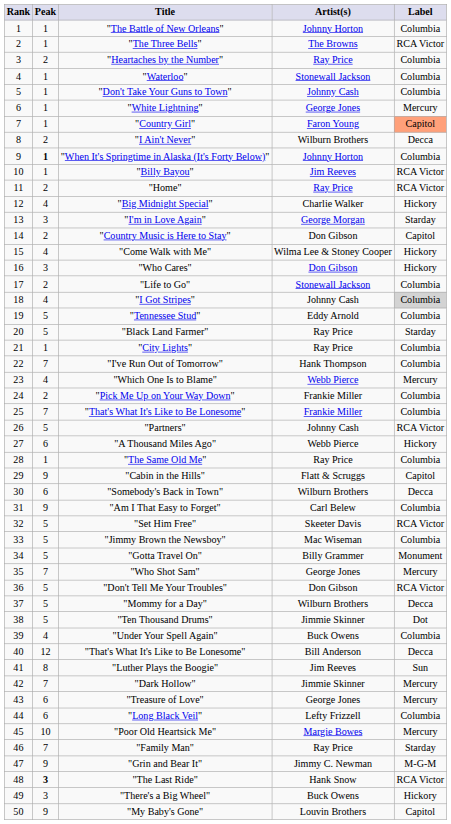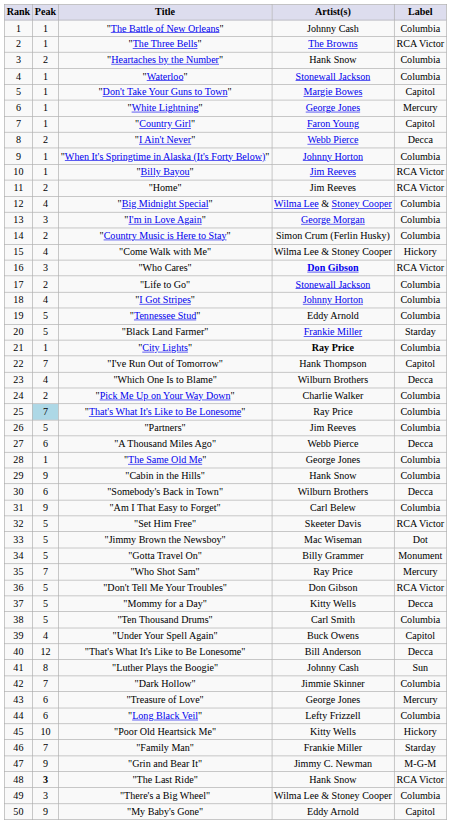 <table class="wikitable sortable" style="text-align: center">
 <tr>
 <th scope="col" style="background:#dde;">Rank</th>
 <th scope="col" style="background:#dde;">Peak</th>
 <th scope="col" style="background:#dde;">Title</th>
 <th scope="col" style="background:#dde;">Artist(s)</th>
 <th scope="col" style="background:#dde;">Label</th>
 </tr>
 <tr>
 <td>1</td>
 <td>1</td>
 <td>"<a href='#'>The Battle of New Orleans</a>"</td>
-<td><a href='#'>Johnny Horton</a></td>
+<td>Johnny Cash</td>
 <td>Columbia</td>
 </tr>
 <tr>
 <td>2</td>
 <td>1</td>
 <td>"<a href='#'>The Three Bells</a>"</td>
 <td><a href='#'>The Browns</a></td>
 <td>RCA Victor</td>
 </tr>
 <tr>
 <td>3</td>
 <td>2</td>
 <td>"<a href='#'>Heartaches by the Number</a>"</td>
-<td><a href='#'>Ray Price</a></td>
+<td>Hank Snow</td>
 <td>Columbia</td>
 </tr>
 <tr>
 <td>4</td>
 <td>1</td>
 <td>"<a href='#'>Waterloo</a>"</td>
 <td><a href='#'>Stonewall Jackson</a></td>
 <td>Columbia</td>
 </tr>
 <tr>
 <td>5</td>
 <td>1</td>
 <td>"<a href='#'>Don't Take Your Guns to Town</a>"</td>
-<td><a href='#'>Johnny Cash</a></td>
-<td>Columbia</td>
+<td><a href='#'>Margie Bowes</a></td>
+<td>Capitol</td>
 </tr>
 <tr>
 <td>6</td>
 <td>1</td>
 <td>"<a href='#'>White Lightning</a>"</td>
 <td><a href='#'>George Jones</a></td>
 <td>Mercury</td>
 </tr>
 <tr>
 <td>7</td>
 <td>1</td>
 <td>"<a href='#'>Country Girl</a>"</td>
 <td><a href='#'>Faron Young</a></td>
-<td style="background: lightsalmon;">Capitol</td>
+<td>Capitol</td>
 </tr>
 <tr>
 <td>8</td>
 <td>2</td>
 <td>"<a href='#'>I Ain't Never</a>"</td>
-<td>Wilburn Brothers</td>
+<td><a href='#'>Webb Pierce</a></td>
 <td>Decca</td>
 </tr>
 <tr>
 <td>9</td>
-<td><strong>1</strong></td>
+<td>1</td>
 <td>"<a href='#'>When It's Springtime in Alaska (It's Forty Below)</a>"</td>
 <td><a href='#'>Johnny Horton</a></td>
 <td>Columbia</td>
 </tr>
 <tr>
 <td>10</td>
 <td>1</td>
 <td>"<a href='#'>Billy Bayou</a>"</td>
 <td><a href='#'>Jim Reeves</a></td>
 <td>RCA Victor</td>
 </tr>
 <tr>
 <td>11</td>
 <td>2</td>
 <td>"Home"</td>
-<td><a href='#'>Ray Price</a></td>
+<td>Jim Reeves</td>
 <td>RCA Victor</td>
 </tr>
 <tr>
 <td>12</td>
 <td>4</td>
 <td>"<a href='#'>Big Midnight Special</a>"</td>
-<td>Charlie Walker</td>
-<td>Hickory</td>
+<td><a href='#'>Wilma Lee</a> & <a href='#'>Stoney Cooper</a></td>
+<td>Columbia</td>
 </tr>
 <tr>
 <td>13</td>
 <td>3</td>
 <td>"<a href='#'>I'm in Love Again</a>"</td>
 <td><a href='#'>George Morgan</a></td>
-<td>Starday</td>
+<td>Columbia</td>
 </tr>
 <tr>
 <td>14</td>
 <td>2</td>
 <td>"<a href='#'>Country Music is Here to Stay</a>"</td>
-<td>Don Gibson</td>
-<td>Capitol</td>
+<td>Simon Crum (Ferlin Husky)</td>
+<td>Columbia</td>
 </tr>
 <tr>
 <td>15</td>
 <td>4</td>
 <td>"Come Walk with Me"</td>
 <td>Wilma Lee & Stoney Cooper</td>
 <td>Hickory</td>
 </tr>
 <tr>
 <td>16</td>
 <td>3</td>
 <td>"Who Cares"</td>
-<td><a href='#'>Don Gibson</a></td>
-<td>Hickory</td>
+<td><strong><a href='#'>Don Gibson</a></strong></td>
+<td>RCA Victor</td>
 </tr>
 <tr>
 <td>17</td>
 <td>2</td>
 <td>"Life to Go"</td>
 <td><a href='#'>Stonewall Jackson</a></td>
 <td>Columbia</td>
 </tr>
 <tr>
 <td>18</td>
 <td>4</td>
 <td>"<a href='#'>I Got Stripes</a>"</td>
-<td>Johnny Cash</td>
-<td style="background: lightgrey;">Columbia</td>
+<td><a href='#'>Johnny Horton</a></td>
+<td>Columbia</td>
 </tr>
 <tr>
 <td>19</td>
 <td>5</td>
 <td>"<a href='#'>Tennessee Stud</a>"</td>
 <td>Eddy Arnold</td>
 <td>Columbia</td>
 </tr>
 <tr>
 <td>20</td>
 <td>5</td>
 <td>"Black Land Farmer"</td>
-<td>Ray Price</td>
+<td><a href='#'>Frankie Miller</a></td>
 <td>Starday</td>
 </tr>
 <tr>
 <td>21</td>
 <td>1</td>
 <td>"<a href='#'>City Lights</a>"</td>
-<td>Ray Price</td>
+<td><strong>Ray Price</strong></td>
 <td>Columbia</td>
 </tr>
 <tr>
 <td>22</td>
 <td>7</td>
 <td>"I've Run Out of Tomorrow"</td>
 <td>Hank Thompson</td>
-<td>Columbia</td>
+<td>Capitol</td>
 </tr>
 <tr>
 <td>23</td>
 <td>4</td>
 <td>"Which One Is to Blame"</td>
-<td><a href='#'>Webb Pierce</a></td>
-<td>Mercury</td>
+<td>Wilburn Brothers</td>
+<td>Decca</td>
 </tr>
 <tr>
 <td>24</td>
 <td>2</td>
 <td>"<a href='#'>Pick Me Up on Your Way Down</a>"</td>
-<td>Frankie Miller</td>
+<td>Charlie Walker</td>
 <td>Columbia</td>
 </tr>
 <tr>
 <td>25</td>
-<td>7</td>
+<td style="background: lightblue;">7</td>
 <td>"<a href='#'>That's What It's Like to Be Lonesome</a>"</td>
-<td><a href='#'>Frankie Miller</a></td>
+<td>Ray Price</td>
 <td>Columbia</td>
 </tr>
 <tr>
 <td>26</td>
 <td>5</td>
 <td>"Partners"</td>
-<td>Johnny Cash</td>
-<td>RCA Victor</td>
+<td>Jim Reeves</td>
+<td>Columbia</td>
 </tr>
 <tr>
 <td>27</td>
 <td>6</td>
 <td>"A Thousand Miles Ago"</td>
 <td>Webb Pierce</td>
-<td>Hickory</td>
+<td>Decca</td>
 </tr>
 <tr>
 <td>28</td>
 <td>1</td>
 <td>"<a href='#'>The Same Old Me</a>"</td>
-<td>Ray Price</td>
+<td>George Jones</td>
 <td>Columbia</td>
 </tr>
 <tr>
 <td>29</td>
 <td>9</td>
 <td>"Cabin in the Hills"</td>
-<td>Flatt & Scruggs</td>
-<td>Capitol</td>
+<td>Hank Snow</td>
+<td>Columbia</td>
 </tr>
 <tr>
 <td>30</td>
 <td>6</td>
 <td>"Somebody's Back in Town"</td>
 <td>Wilburn Brothers</td>
 <td>Decca</td>
 </tr>
 <tr>
 <td>31</td>
 <td>9</td>
 <td>"Am I That Easy to Forget"</td>
 <td>Carl Belew</td>
 <td>Columbia</td>
 </tr>
 <tr>
 <td>32</td>
 <td>5</td>
 <td>"Set Him Free"</td>
 <td>Skeeter Davis</td>
 <td>RCA Victor</td>
 </tr>
 <tr>
 <td>33</td>
 <td>5</td>
 <td>"Jimmy Brown the Newsboy"</td>
 <td>Mac Wiseman</td>
-<td>Columbia</td>
+<td>Dot</td>
 </tr>
 <tr>
 <td>34</td>
 <td>5</td>
 <td>"Gotta Travel On"</td>
 <td>Billy Grammer</td>
 <td>Monument</td>
 </tr>
 <tr>
 <td>35</td>
 <td>7</td>
 <td>"Who Shot Sam"</td>
-<td>George Jones</td>
+<td>Ray Price</td>
 <td>Mercury</td>
 </tr>
 <tr>
 <td>36</td>
 <td>5</td>
 <td>"Don't Tell Me Your Troubles"</td>
 <td>Don Gibson</td>
 <td>RCA Victor</td>
 </tr>
 <tr>
 <td>37</td>
 <td>5</td>
 <td>"Mommy for a Day"</td>
-<td>Wilburn Brothers</td>
+<td>Kitty Wells</td>
 <td>Decca</td>
 </tr>
 <tr>
 <td>38</td>
 <td>5</td>
 <td>"Ten Thousand Drums"</td>
-<td>Jimmie Skinner</td>
-<td>Dot</td>
+<td>Carl Smith</td>
+<td>Columbia</td>
 </tr>
 <tr>
 <td>39</td>
 <td>4</td>
 <td>"Under Your Spell Again"</td>
 <td>Buck Owens</td>
-<td>Columbia</td>
+<td>Capitol</td>
 </tr>
 <tr>
 <td>40</td>
 <td>12</td>
 <td>"That's What It's Like to Be Lonesome"</td>
 <td>Bill Anderson</td>
 <td>Decca</td>
 </tr>
 <tr>
 <td>41</td>
 <td>8</td>
 <td>"Luther Plays the Boogie"</td>
-<td>Jim Reeves</td>
+<td>Johnny Cash</td>
 <td>Sun</td>
 </tr>
 <tr>
 <td>42</td>
 <td>7</td>
 <td>"Dark Hollow"</td>
 <td>Jimmie Skinner</td>
-<td>Mercury</td>
+<td>Columbia</td>
 </tr>
 <tr>
 <td>43</td>
 <td>6</td>
 <td>"Treasure of Love"</td>
 <td>George Jones</td>
 <td>Mercury</td>
 </tr>
 <tr>
 <td>44</td>
 <td>6</td>
 <td>"<a href='#'>Long Black Veil</a>"</td>
 <td>Lefty Frizzell</td>
 <td>Columbia</td>
 </tr>
 <tr>
 <td>45</td>
 <td>10</td>
 <td>"Poor Old Heartsick Me"</td>
-<td><a href='#'>Margie Bowes</a></td>
-<td>Mercury</td>
+<td>Kitty Wells</td>
+<td>Hickory</td>
 </tr>
 <tr>
 <td>46</td>
 <td>7</td>
 <td>"Family Man"</td>
-<td>Ray Price</td>
+<td>Frankie Miller</td>
 <td>Starday</td>
 </tr>
 <tr>
 <td>47</td>
 <td>9</td>
 <td>"Grin and Bear It"</td>
 <td>Jimmy C. Newman</td>
 <td>M-G-M</td>
 </tr>
 <tr>
 <td>48</td>
 <td><strong>3</strong></td>
 <td>"The Last Ride"</td>
 <td>Hank Snow</td>
 <td>RCA Victor</td>
 </tr>
 <tr>
 <td>49</td>
 <td>3</td>
 <td>"There's a Big Wheel"</td>
-<td>Buck Owens</td>
-<td>Hickory</td>
+<td>Wilma Lee & Stoney Cooper</td>
+<td>Columbia</td>
 </tr>
 <tr>
 <td>50</td>
 <td>9</td>
 <td>"My Baby's Gone"</td>
-<td>Louvin Brothers</td>
+<td>Eddy Arnold</td>
 <td>Capitol</td>
 </tr>
 </table>
